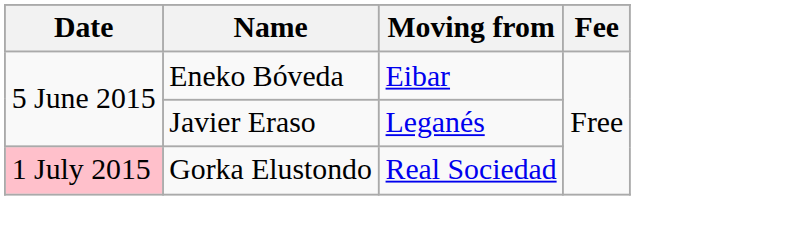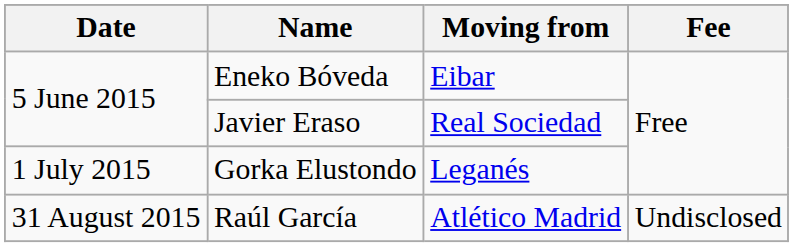 <table class=wikitable>
 <tr>
 <th>Date</th>
 <th>Name</th>
 <th>Moving from</th>
 <th>Fee</th>
 </tr>
 <tr>
 <td rowspan=2>5 June 2015</td>
 <td> Eneko Bóveda</td>
 <td> <a href='#'>Eibar</a></td>
 <td rowspan=3>Free</td>
 </tr>
 <tr>
 <td> Javier Eraso</td>
+<td> <a href='#'>Real Sociedad</a></td>
+</tr>
+<tr>
+<td>1 July 2015</td>
+<td> Gorka Elustondo</td>
 <td> <a href='#'>Leganés</a></td>
 </tr>
 <tr>
-<td style="background: pink;">1 July 2015</td>
-<td> Gorka Elustondo</td>
-<td> <a href='#'>Real Sociedad</a></td>
+<td>31 August 2015</td>
+<td> Raúl García</td>
+<td> <a href='#'>Atlético Madrid</a></td>
+<td>Undisclosed</td>
 </tr>
 </table>
